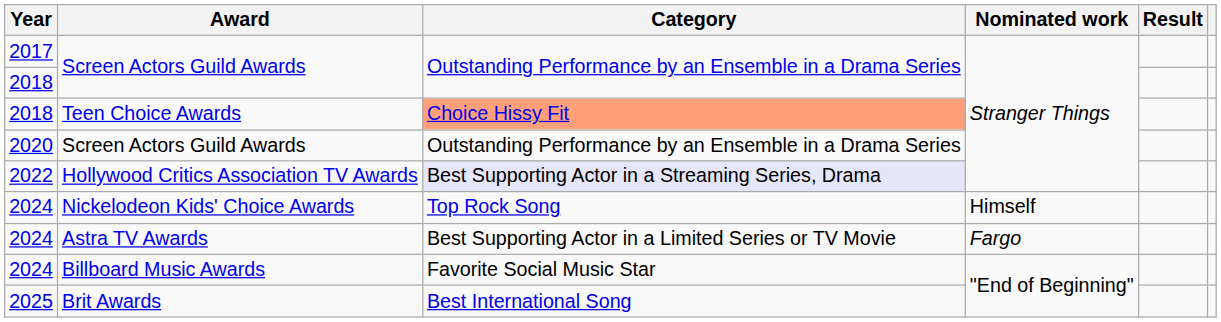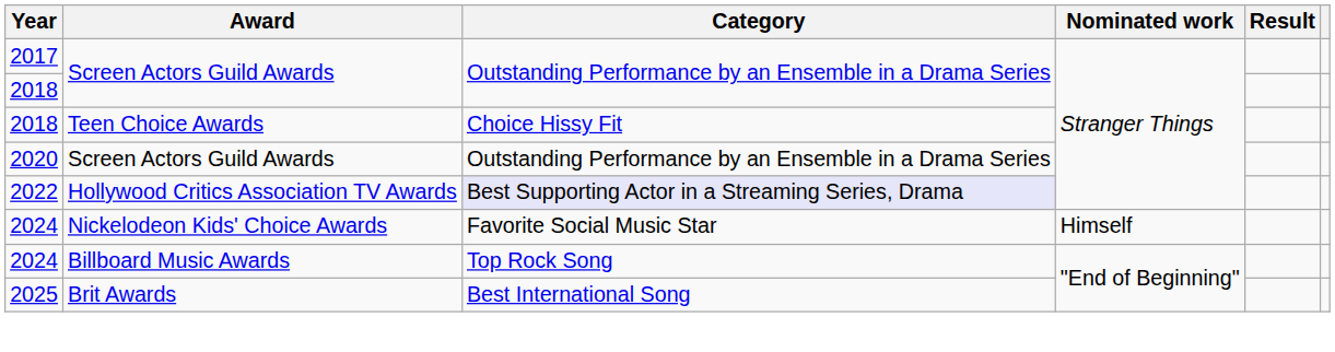 <table class="wikitable">
 <tr>
 <th>Year</th>
 <th>Award</th>
 <th>Category</th>
 <th>Nominated work</th>
 <th>Result</th>
 <th></th>
 </tr>
 <tr>
 <td><a href='#'>2017</a></td>
 <td rowspan=2><a href='#'>Screen Actors Guild Awards</a></td>
 <td rowspan=2><a href='#'>Outstanding Performance by an Ensemble in a Drama Series</a></td>
 <td rowspan=5><em>Stranger Things</em></td>
 <td></td>
 <td></td>
 </tr>
 <tr>
 <td><a href='#'>2018</a></td>
 <td></td>
 <td></td>
 </tr>
 <tr>
 <td><a href='#'>2018</a></td>
 <td><a href='#'>Teen Choice Awards</a></td>
-<td style="background: lightsalmon;"><a href='#'>Choice Hissy Fit</a></td>
+<td><a href='#'>Choice Hissy Fit</a></td>
 <td></td>
 <td></td>
 </tr>
 <tr>
 <td><a href='#'>2020</a></td>
 <td>Screen Actors Guild Awards</td>
 <td>Outstanding Performance by an Ensemble in a Drama Series</td>
 <td></td>
 <td></td>
 </tr>
 <tr>
 <td><a href='#'>2022</a></td>
 <td><a href='#'>Hollywood Critics Association TV Awards</a></td>
 <td style="background: lavender;">Best Supporting Actor in a Streaming Series, Drama</td>
 <td></td>
 <td></td>
 </tr>
 <tr>
 <td><a href='#'>2024</a></td>
 <td><a href='#'>Nickelodeon Kids' Choice Awards</a></td>
-<td><a href='#'>Top Rock Song</a></td>
+<td>Favorite Social Music Star</td>
 <td>Himself</td>
 <td></td>
 <td></td>
 </tr>
 <tr>
 <td><a href='#'>2024</a></td>
-<td><a href='#'>Astra TV Awards</a></td>
-<td>Best Supporting Actor in a Limited Series or TV Movie</td>
-<td><em>Fargo</em></td>
-<td></td>
-<td></td>
-</tr>
-<tr>
-<td><a href='#'>2024</a></td>
 <td><a href='#'>Billboard Music Awards</a></td>
-<td>Favorite Social Music Star</td>
+<td><a href='#'>Top Rock Song</a></td>
 <td rowspan=2>"End of Beginning"</td>
 <td></td>
 <td></td>
 </tr>
 <tr>
 <td><a href='#'>2025</a></td>
 <td><a href='#'>Brit Awards</a></td>
 <td><a href='#'>Best International Song</a></td>
 <td></td>
 <td></td>
 </tr>
 </table>
